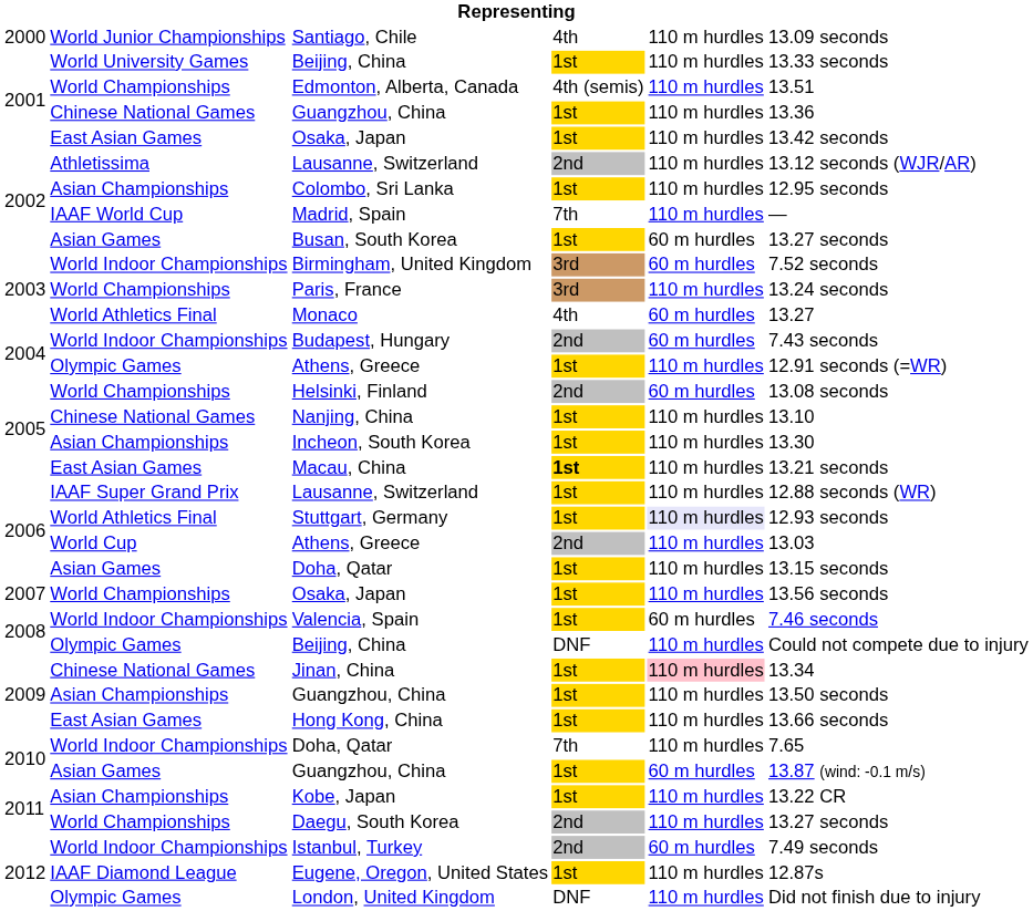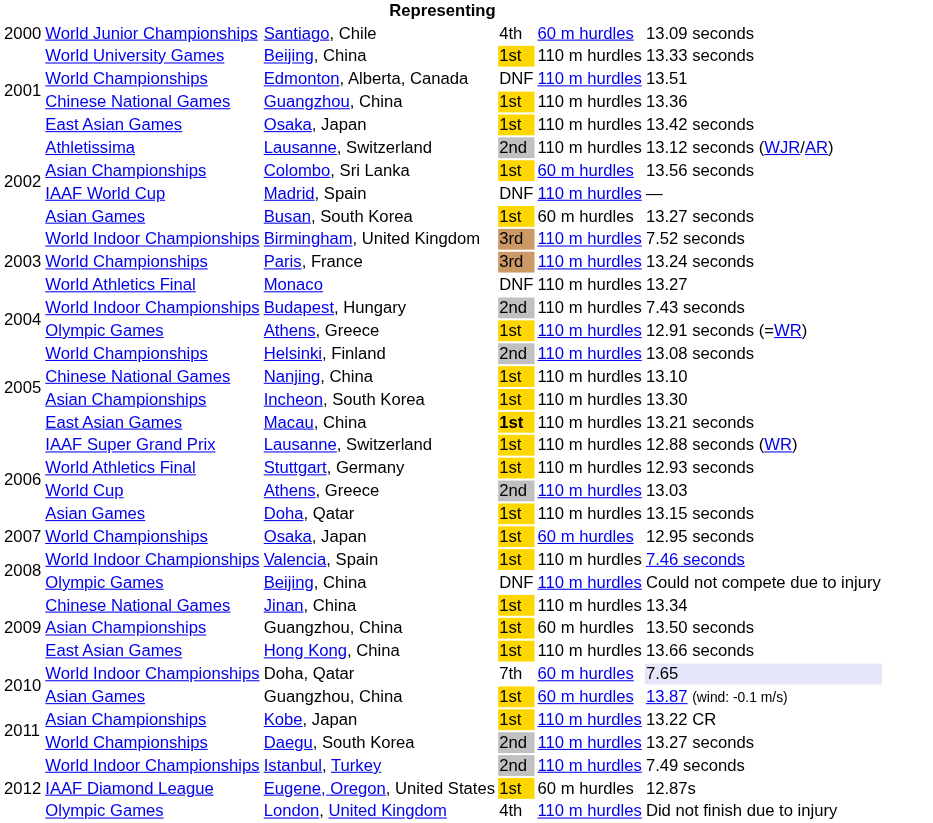 <table>
 <tr>
 <th colspan=6>Representing </th>
 </tr>
 <tr>
 <td>2000</td>
 <td><a href='#'>World Junior Championships</a></td>
 <td><a href='#'>Santiago</a>, Chile</td>
 <td>4th</td>
-<td>110 m hurdles</td>
+<td><a href='#'>60 m hurdles</a></td>
 <td>13.09 seconds</td>
 </tr>
 <tr>
 <td rowspan=4>2001</td>
 <td><a href='#'>World University Games</a></td>
 <td><a href='#'>Beijing</a>, China</td>
 <td bgcolor=gold>1st</td>
 <td>110 m hurdles</td>
 <td>13.33 seconds</td>
 </tr>
 <tr>
 <td><a href='#'>World Championships</a></td>
 <td><a href='#'>Edmonton</a>, Alberta, Canada</td>
-<td>4th (semis)</td>
+<td>DNF</td>
 <td><a href='#'>110 m hurdles</a></td>
 <td>13.51</td>
 </tr>
 <tr>
 <td><a href='#'>Chinese National Games</a></td>
 <td><a href='#'>Guangzhou</a>, China</td>
 <td bgcolor=gold>1st</td>
 <td>110 m hurdles</td>
 <td>13.36</td>
 </tr>
 <tr>
 <td><a href='#'>East Asian Games</a></td>
 <td><a href='#'>Osaka</a>, Japan</td>
 <td bgcolor=gold>1st</td>
 <td>110 m hurdles</td>
 <td>13.42 seconds</td>
 </tr>
 <tr>
 <td rowspan=4>2002</td>
 <td><a href='#'>Athletissima</a></td>
 <td><a href='#'>Lausanne</a>, Switzerland</td>
 <td style="background:silver;">2nd</td>
 <td>110 m hurdles</td>
 <td>13.12 seconds (<a href='#'>WJR</a>/<a href='#'>AR</a>)</td>
 </tr>
 <tr>
 <td><a href='#'>Asian Championships</a></td>
 <td><a href='#'>Colombo</a>, Sri Lanka</td>
 <td bgcolor=gold>1st</td>
-<td>110 m hurdles</td>
-<td>12.95 seconds</td>
+<td><a href='#'>60 m hurdles</a></td>
+<td>13.56 seconds</td>
 </tr>
 <tr>
 <td><a href='#'>IAAF World Cup</a></td>
 <td><a href='#'>Madrid</a>, Spain</td>
-<td>7th</td>
+<td>DNF</td>
 <td><a href='#'>110 m hurdles</a></td>
 <td>—</td>
 </tr>
 <tr>
 <td><a href='#'>Asian Games</a></td>
 <td><a href='#'>Busan</a>, South Korea</td>
 <td bgcolor=gold>1st</td>
 <td>60 m hurdles</td>
 <td>13.27 seconds</td>
 </tr>
 <tr>
 <td rowspan=3>2003</td>
 <td><a href='#'>World Indoor Championships</a></td>
 <td><a href='#'>Birmingham</a>, United Kingdom</td>
 <td style="background:#c96;">3rd</td>
-<td><a href='#'>60 m hurdles</a></td>
+<td><a href='#'>110 m hurdles</a></td>
 <td>7.52 seconds</td>
 </tr>
 <tr>
 <td><a href='#'>World Championships</a></td>
 <td><a href='#'>Paris</a>, France</td>
 <td style="background:#c96;">3rd</td>
 <td><a href='#'>110 m hurdles</a></td>
 <td>13.24 seconds</td>
 </tr>
 <tr>
 <td><a href='#'>World Athletics Final</a></td>
 <td><a href='#'>Monaco</a></td>
-<td>4th</td>
-<td><a href='#'>60 m hurdles</a></td>
+<td>DNF</td>
+<td>110 m hurdles</td>
 <td>13.27</td>
 </tr>
 <tr>
 <td rowspan=2>2004</td>
 <td><a href='#'>World Indoor Championships</a></td>
 <td><a href='#'>Budapest</a>, Hungary</td>
 <td style="background:silver;">2nd</td>
-<td><a href='#'>60 m hurdles</a></td>
+<td>110 m hurdles</td>
 <td>7.43 seconds</td>
 </tr>
 <tr>
 <td><a href='#'>Olympic Games</a></td>
 <td><a href='#'>Athens</a>, Greece</td>
 <td bgcolor=gold>1st</td>
 <td><a href='#'>110 m hurdles</a></td>
 <td>12.91 seconds (=<a href='#'>WR</a>)</td>
 </tr>
 <tr>
 <td rowspan=4>2005</td>
 <td><a href='#'>World Championships</a></td>
 <td><a href='#'>Helsinki</a>, Finland</td>
 <td style="background:silver;">2nd</td>
-<td><a href='#'>60 m hurdles</a></td>
+<td><a href='#'>110 m hurdles</a></td>
 <td>13.08 seconds</td>
 </tr>
 <tr>
 <td><a href='#'>Chinese National Games</a></td>
 <td><a href='#'>Nanjing</a>, China</td>
 <td bgcolor=gold>1st</td>
 <td>110 m hurdles</td>
 <td>13.10</td>
 </tr>
 <tr>
 <td><a href='#'>Asian Championships</a></td>
 <td><a href='#'>Incheon</a>, South Korea</td>
 <td bgcolor=gold>1st</td>
 <td>110 m hurdles</td>
 <td>13.30</td>
 </tr>
 <tr>
 <td><a href='#'>East Asian Games</a></td>
 <td><a href='#'>Macau</a>, China</td>
 <td bgcolor=gold><strong>1st</strong></td>
 <td>110 m hurdles</td>
 <td>13.21 seconds</td>
 </tr>
 <tr>
 <td rowspan=4>2006</td>
 <td><a href='#'>IAAF Super Grand Prix</a></td>
 <td><a href='#'>Lausanne</a>, Switzerland</td>
 <td bgcolor=gold>1st</td>
 <td>110 m hurdles</td>
 <td>12.88 seconds (<a href='#'>WR</a>)</td>
 </tr>
 <tr>
 <td><a href='#'>World Athletics Final</a></td>
 <td><a href='#'>Stuttgart</a>, Germany</td>
 <td bgcolor=gold>1st</td>
-<td style="background: lavender;">110 m hurdles</td>
+<td>110 m hurdles</td>
 <td>12.93 seconds</td>
 </tr>
 <tr>
 <td><a href='#'>World Cup</a></td>
 <td><a href='#'>Athens</a>, Greece</td>
 <td style="background:silver;">2nd</td>
 <td><a href='#'>110 m hurdles</a></td>
 <td>13.03</td>
 </tr>
 <tr>
 <td><a href='#'>Asian Games</a></td>
 <td><a href='#'>Doha</a>, Qatar</td>
 <td bgcolor=gold>1st</td>
 <td>110 m hurdles</td>
 <td>13.15 seconds</td>
 </tr>
 <tr>
 <td>2007</td>
 <td><a href='#'>World Championships</a></td>
 <td><a href='#'>Osaka</a>, Japan</td>
 <td bgcolor=gold>1st</td>
-<td><a href='#'>110 m hurdles</a></td>
-<td>13.56 seconds</td>
+<td><a href='#'>60 m hurdles</a></td>
+<td>12.95 seconds</td>
 </tr>
 <tr>
 <td rowspan=2>2008</td>
 <td><a href='#'>World Indoor Championships</a></td>
 <td><a href='#'>Valencia</a>, Spain</td>
 <td bgcolor=gold>1st</td>
-<td>60 m hurdles</td>
+<td>110 m hurdles</td>
 <td><a href='#'>7.46 seconds</a></td>
 </tr>
 <tr>
 <td><a href='#'>Olympic Games</a></td>
 <td><a href='#'>Beijing</a>, China</td>
 <td>DNF</td>
 <td><a href='#'>110 m hurdles</a></td>
 <td>Could not compete due to injury</td>
 </tr>
 <tr>
 <td rowspan=3>2009</td>
 <td><a href='#'>Chinese National Games</a></td>
 <td><a href='#'>Jinan</a>, China</td>
 <td bgcolor=gold>1st</td>
-<td style="background: pink;">110 m hurdles</td>
+<td>110 m hurdles</td>
 <td>13.34</td>
 </tr>
 <tr>
 <td><a href='#'>Asian Championships</a></td>
 <td>Guangzhou, China</td>
 <td bgcolor=gold>1st</td>
-<td>110 m hurdles</td>
+<td>60 m hurdles</td>
 <td>13.50 seconds</td>
 </tr>
 <tr>
 <td><a href='#'>East Asian Games</a></td>
 <td><a href='#'>Hong Kong</a>, China</td>
 <td bgcolor=gold>1st</td>
 <td>110 m hurdles</td>
 <td>13.66 seconds</td>
 </tr>
 <tr>
 <td rowspan=2>2010</td>
 <td><a href='#'>World Indoor Championships</a></td>
 <td>Doha, Qatar</td>
 <td>7th</td>
-<td>110 m hurdles</td>
-<td>7.65</td>
+<td><a href='#'>60 m hurdles</a></td>
+<td style="background: lavender;">7.65</td>
 </tr>
 <tr>
 <td><a href='#'>Asian Games</a></td>
 <td>Guangzhou, China</td>
 <td bgcolor=gold>1st</td>
 <td><a href='#'>60 m hurdles</a></td>
 <td><a href='#'>13.87</a> <small>(wind: -0.1 m/s)</small></td>
 </tr>
 <tr>
 <td rowspan=2>2011</td>
 <td><a href='#'>Asian Championships</a></td>
 <td><a href='#'>Kobe</a>, Japan</td>
 <td bgcolor=gold>1st</td>
 <td><a href='#'>110 m hurdles</a></td>
 <td>13.22 CR</td>
 </tr>
 <tr>
 <td><a href='#'>World Championships</a></td>
 <td><a href='#'>Daegu</a>, South Korea</td>
 <td style="background:silver;">2nd</td>
 <td><a href='#'>110 m hurdles</a></td>
 <td>13.27 seconds</td>
 </tr>
 <tr>
 <td rowspan=3>2012</td>
 <td><a href='#'>World Indoor Championships</a></td>
 <td><a href='#'>Istanbul</a>, <a href='#'>Turkey</a></td>
 <td style="background:silver;">2nd</td>
-<td><a href='#'>60 m hurdles</a></td>
+<td><a href='#'>110 m hurdles</a></td>
 <td>7.49 seconds</td>
 </tr>
 <tr>
 <td><a href='#'>IAAF Diamond League</a></td>
 <td><a href='#'>Eugene, Oregon</a>, United States</td>
 <td bgcolor=gold>1st</td>
-<td>110 m hurdles</td>
+<td>60 m hurdles</td>
 <td>12.87s</td>
 </tr>
 <tr>
 <td><a href='#'>Olympic Games</a></td>
 <td><a href='#'>London</a>, <a href='#'>United Kingdom</a></td>
-<td>DNF</td>
+<td>4th</td>
 <td><a href='#'>110 m hurdles</a></td>
 <td>Did not finish due to injury</td>
 </tr>
 </table>
